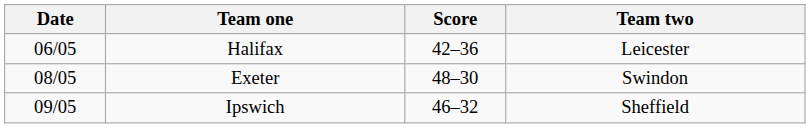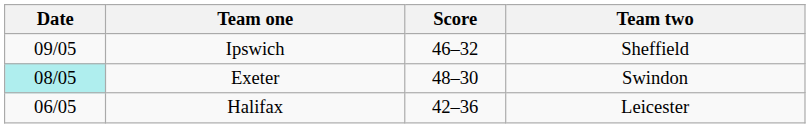 <table class="wikitable" style="text-align: center">
 <tr>
 <th width=80>Date</th>
 <th width=250>Team one</th>
 <th width=80>Score</th>
 <th width=250>Team two</th>
 </tr>
 <tr>
+<td>09/05</td>
+<td>Ipswich</td>
+<td>46–32</td>
+<td>Sheffield</td>
+</tr>
+<tr>
+<td style="background: paleturquoise;">08/05</td>
+<td>Exeter</td>
+<td>48–30</td>
+<td>Swindon</td>
+</tr>
+<tr>
 <td>06/05</td>
 <td>Halifax</td>
 <td>42–36</td>
 <td>Leicester</td>
 </tr>
-<tr>
-<td>08/05</td>
-<td>Exeter</td>
-<td>48–30</td>
-<td>Swindon</td>
-</tr>
-<tr>
-<td>09/05</td>
-<td>Ipswich</td>
-<td>46–32</td>
-<td>Sheffield</td>
-</tr>
 </table>
